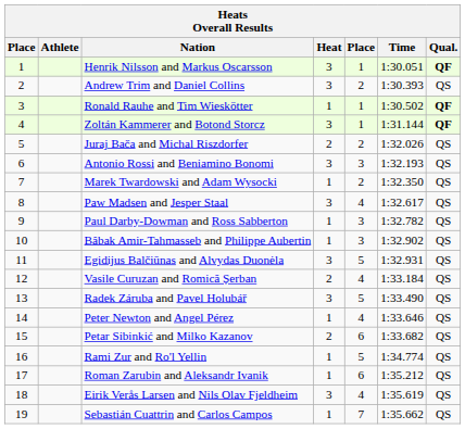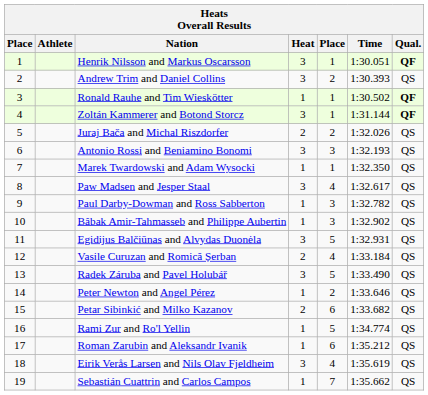 <table class="wikitable sortable">
 <tr>
 <th colspan=7>Heats <br>Overall Results</th>
 </tr>
 <tr>
 <th>Place</th>
 <th>Athlete</th>
 <th>Nation</th>
 <th>Heat</th>
 <th>Place</th>
 <th>Time</th>
 <th>Qual.</th>
 </tr>
 <tr bgcolor = "eeffdd">
 <td align="center">1</td>
 <td align="left"></td>
 <td align="left"><a href='#'>Henrik Nilsson</a> and <a href='#'>Markus Oscarsson</a></td>
 <td align="center">3</td>
 <td align="center">1</td>
 <td align="center">1:30.051</td>
 <td align="center"><strong>QF</strong></td>
 </tr>
 <tr>
 <td align="center">2</td>
 <td align="left"></td>
 <td align="left"><a href='#'>Andrew Trim</a> and <a href='#'>Daniel Collins</a></td>
 <td align="center">3</td>
 <td align="center">2</td>
 <td align="center">1:30.393</td>
 <td align="center">QS</td>
 </tr>
 <tr bgcolor = "eeffdd">
 <td align="center">3</td>
 <td align="left"></td>
 <td align="left"><a href='#'>Ronald Rauhe</a> and <a href='#'>Tim Wieskötter</a></td>
 <td align="center">1</td>
 <td align="center">1</td>
 <td align="center">1:30.502</td>
 <td align="center"><strong>QF</strong></td>
 </tr>
 <tr bgcolor = "eeffdd">
 <td align="center">4</td>
 <td align="left"></td>
 <td align="left"><a href='#'>Zoltán Kammerer</a> and <a href='#'>Botond Storcz</a></td>
 <td align="center">3</td>
 <td align="center">1</td>
 <td align="center">1:31.144</td>
 <td align="center"><strong>QF</strong></td>
 </tr>
 <tr>
 <td align="center">5</td>
 <td align="left"></td>
 <td align="left"><a href='#'>Juraj Bača</a> and <a href='#'>Michal Riszdorfer</a></td>
 <td align="center">2</td>
 <td align="center">2</td>
 <td align="center">1:32.026</td>
 <td align="center">QS</td>
 </tr>
 <tr>
 <td align="center">6</td>
 <td align="left"></td>
 <td align="left"><a href='#'>Antonio Rossi</a> and <a href='#'>Beniamino Bonomi</a></td>
 <td align="center">3</td>
 <td align="center">3</td>
 <td align="center">1:32.193</td>
 <td align="center">QS</td>
 </tr>
 <tr>
 <td align="center">7</td>
 <td align="left"></td>
 <td align="left"><a href='#'>Marek Twardowski</a> and <a href='#'>Adam Wysocki</a></td>
 <td align="center">1</td>
-<td align="center">2</td>
+<td align="center">1</td>
 <td align="center">1:32.350</td>
 <td align="center">QS</td>
 </tr>
 <tr>
 <td align="center">8</td>
 <td align="left"></td>
 <td align="left"><a href='#'>Paw Madsen</a> and <a href='#'>Jesper Staal</a></td>
 <td align="center">3</td>
 <td align="center">4</td>
 <td align="center">1:32.617</td>
 <td align="center">QS</td>
 </tr>
 <tr>
 <td align="center">9</td>
 <td align="left"></td>
 <td align="left"><a href='#'>Paul Darby-Dowman</a> and <a href='#'>Ross Sabberton</a></td>
 <td align="center">1</td>
 <td align="center">3</td>
 <td align="center">1:32.782</td>
 <td align="center">QS</td>
 </tr>
 <tr>
 <td align="center">10</td>
 <td align="left"></td>
 <td align="left"><a href='#'>Bâbak Amir-Tahmasseb</a> and <a href='#'>Philippe Aubertin</a></td>
 <td align="center">1</td>
 <td align="center">3</td>
 <td align="center">1:32.902</td>
 <td align="center">QS</td>
 </tr>
 <tr>
 <td align="center">11</td>
 <td align="left"></td>
 <td align="left"><a href='#'>Egidijus Balčiūnas</a> and <a href='#'>Alvydas Duonėla</a></td>
 <td align="center">3</td>
 <td align="center">5</td>
 <td align="center">1:32.931</td>
 <td align="center">QS</td>
 </tr>
 <tr>
 <td align="center">12</td>
 <td align="left"></td>
 <td align="left"><a href='#'>Vasile Curuzan</a> and <a href='#'>Romică Șerban</a></td>
 <td align="center">2</td>
 <td align="center">4</td>
 <td align="center">1:33.184</td>
 <td align="center">QS</td>
 </tr>
 <tr>
 <td align="center">13</td>
 <td align="left"></td>
 <td align="left"><a href='#'>Radek Záruba</a> and <a href='#'>Pavel Holubář</a></td>
 <td align="center">3</td>
 <td align="center">5</td>
 <td align="center">1:33.490</td>
 <td align="center">QS</td>
 </tr>
 <tr>
 <td align="center">14</td>
 <td align="left"></td>
 <td align="left"><a href='#'>Peter Newton</a> and <a href='#'>Angel Pérez</a></td>
 <td align="center">1</td>
-<td align="center">4</td>
+<td align="center">2</td>
 <td align="center">1:33.646</td>
 <td align="center">QS</td>
 </tr>
 <tr>
 <td align="center">15</td>
 <td align="left"></td>
 <td align="left"><a href='#'>Petar Sibinkić</a> and <a href='#'>Milko Kazanov</a></td>
 <td align="center">2</td>
 <td align="center">6</td>
 <td align="center">1:33.682</td>
 <td align="center">QS</td>
 </tr>
 <tr>
 <td align="center">16</td>
 <td align="left"></td>
 <td align="left"><a href='#'>Rami Zur</a> and <a href='#'>Ro'l Yellin</a></td>
 <td align="center">1</td>
 <td align="center">5</td>
 <td align="center">1:34.774</td>
 <td align="center">QS</td>
 </tr>
 <tr>
 <td align="center">17</td>
 <td align="left"></td>
 <td align="left"><a href='#'>Roman Zarubin</a> and <a href='#'>Aleksandr Ivanik</a></td>
 <td align="center">1</td>
 <td align="center">6</td>
 <td align="center">1:35.212</td>
 <td align="center">QS</td>
 </tr>
 <tr>
 <td align="center">18</td>
 <td align="left"></td>
 <td align="left"><a href='#'>Eirik Verås Larsen</a> and <a href='#'>Nils Olav Fjeldheim</a></td>
 <td align="center">3</td>
 <td align="center">4</td>
 <td align="center">1:35.619</td>
 <td align="center">QS</td>
 </tr>
 <tr>
 <td align="center">19</td>
 <td align="left"></td>
 <td align="left"><a href='#'>Sebastián Cuattrin</a> and <a href='#'>Carlos Campos</a></td>
 <td align="center">1</td>
 <td align="center">7</td>
 <td align="center">1:35.662</td>
 <td align="center">QS</td>
 </tr>
 </table>
